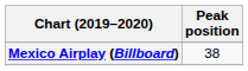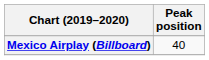 <table class="wikitable sortable plainrowheaders" style="text-align:center">
 <tr>
 <th scope="col">Chart (2019–2020)</th>
 <th scope="col">Peak<br>position</th>
 </tr>
 <tr>
 </tr>
 <tr>
 </tr>
 <tr>
 <th scope="row"><a href='#'>Mexico Airplay</a> (<em><a href='#'>Billboard</a></em>)</th>
-<td>38</td>
+<td>40</td>
 </tr>
 <tr>
 </tr>
 <tr>
 </tr>
 <tr>
 </tr>
 <tr>
 </tr>
 <tr>
 </tr>
 </table>
